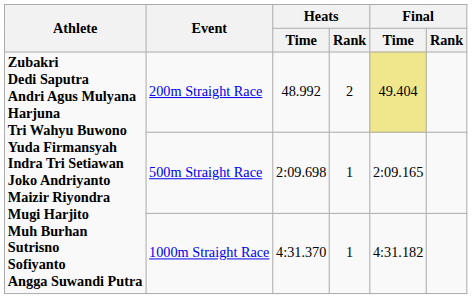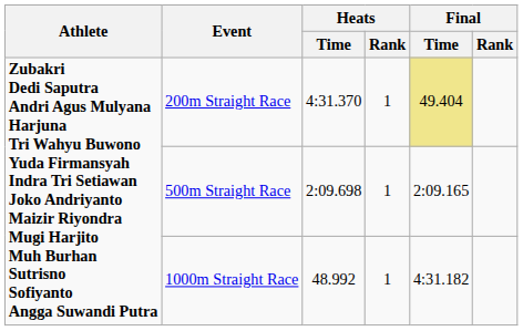 <table class="wikitable" style="font-size:90%;text-align:center">
 <tr>
 <th rowspan="2">Athlete</th>
 <th rowspan="2">Event</th>
 <th colspan="2">Heats</th>
 <th colspan="2">Final</th>
 </tr>
 <tr>
 <th>Time</th>
 <th>Rank</th>
 <th>Time</th>
 <th>Rank</th>
 </tr>
 <tr>
 <td rowspan="3" align="left"><strong>Zubakri<br>Dedi Saputra<br>Andri Agus Mulyana<br>Harjuna<br>Tri Wahyu Buwono<br>Yuda Firmansyah<br>Indra Tri Setiawan<br>Joko Andriyanto<br>Maizir Riyondra<br>Mugi Harjito<br>Muh Burhan<br>Sutrisno<br>Sofiyanto<br>Angga Suwandi Putra</strong></td>
 <td align="left"><a href='#'>200m Straight Race</a></td>
-<td>48.992</td>
-<td>2</td>
+<td>4:31.370</td>
+<td>1</td>
 <td style="background: khaki;">49.404</td>
 <td></td>
 </tr>
 <tr>
 <td align="left"><a href='#'>500m Straight Race</a></td>
 <td>2:09.698</td>
 <td>1</td>
 <td>2:09.165</td>
 <td></td>
 </tr>
 <tr>
 <td align="left"><a href='#'>1000m Straight Race</a></td>
-<td>4:31.370</td>
+<td>48.992</td>
 <td>1</td>
 <td>4:31.182</td>
 <td></td>
 </tr>
 </table>
